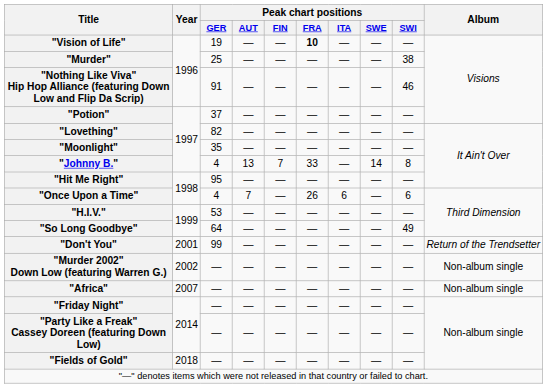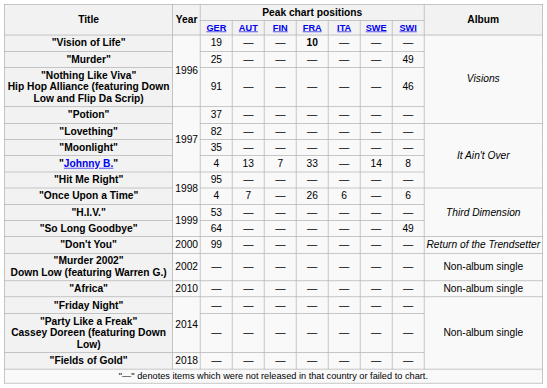 <table class="wikitable plainrowheaders" style="text-align:center;">
 <tr>
 <th scope="col" rowspan="2" style="width:16em;">Title</th>
 <th scope="col" rowspan="2">Year</th>
 <th scope="col" colspan="7">Peak chart positions</th>
 <th scope="col" rowspan="2">Album</th>
 </tr>
 <tr>
 <th style="width:3em;font-size:90%"><a href='#'>GER</a><br></th>
 <th style="width:3em;font-size:90%"><a href='#'>AUT</a><br></th>
 <th style="width:3em;font-size:90%"><a href='#'>FIN</a><br></th>
 <th style="width:3em;font-size:90%"><a href='#'>FRA</a><br></th>
 <th style="width:3em;font-size:90%"><a href='#'>ITA</a><br></th>
 <th style="width:3em;font-size:90%"><a href='#'>SWE</a><br></th>
 <th style="width:3em;font-size:90%"><a href='#'>SWI</a><br></th>
 </tr>
 <tr>
 <th scope="row">"Vision of Life"</th>
 <td rowspan="3">1996</td>
 <td>19</td>
 <td>—</td>
 <td>—</td>
 <td><strong>10</strong></td>
 <td>—</td>
 <td>—</td>
 <td>—</td>
 <td rowspan="4"><em>Visions</em></td>
 </tr>
 <tr>
 <th scope="row">"Murder"</th>
 <td>25</td>
 <td>—</td>
 <td>—</td>
 <td>—</td>
 <td>—</td>
 <td>—</td>
-<td>38</td>
+<td>49</td>
 </tr>
 <tr>
 <th scope="row">"Nothing Like Viva"<br><span>Hip Hop Alliance (featuring Down Low and Flip Da Scrip)</span></th>
 <td>91</td>
 <td>—</td>
 <td>—</td>
 <td>—</td>
 <td>—</td>
 <td>—</td>
 <td>46</td>
 </tr>
 <tr>
 <th scope="row">"Potion"</th>
 <td rowspan="4">1997</td>
 <td>37</td>
 <td>—</td>
 <td>—</td>
 <td>—</td>
 <td>—</td>
 <td>—</td>
 <td>—</td>
 </tr>
 <tr>
 <th scope="row">"Lovething"</th>
 <td>82</td>
 <td>—</td>
 <td>—</td>
 <td>—</td>
 <td>—</td>
 <td>—</td>
 <td>—</td>
 <td rowspan="4"><em>It Ain't Over</em></td>
 </tr>
 <tr>
 <th scope="row">"Moonlight"</th>
 <td>35</td>
 <td>—</td>
 <td>—</td>
 <td>—</td>
 <td>—</td>
 <td>—</td>
 <td>—</td>
 </tr>
 <tr>
 <th scope="row">"<a href='#'>Johnny B.</a>"</th>
 <td>4</td>
 <td>13</td>
 <td>7</td>
 <td>33</td>
 <td>—</td>
 <td>14</td>
 <td>8</td>
 </tr>
 <tr>
 <th scope="row">"Hit Me Right"</th>
 <td rowspan="2">1998</td>
 <td>95</td>
 <td>—</td>
 <td>—</td>
 <td>—</td>
 <td>—</td>
 <td>—</td>
 <td>—</td>
 </tr>
 <tr>
 <th scope="row">"Once Upon a Time"</th>
 <td>4</td>
 <td>7</td>
 <td>—</td>
 <td>26</td>
 <td>6</td>
 <td>—</td>
 <td>6</td>
 <td rowspan="3"><em>Third Dimension</em></td>
 </tr>
 <tr>
 <th scope="row">"H.I.V."</th>
 <td rowspan="2">1999</td>
 <td>53</td>
 <td>—</td>
 <td>—</td>
 <td>—</td>
 <td>—</td>
 <td>—</td>
 <td>—</td>
 </tr>
 <tr>
 <th scope="row">"So Long Goodbye"</th>
 <td>64</td>
 <td>—</td>
 <td>—</td>
 <td>—</td>
 <td>—</td>
 <td>—</td>
 <td>49</td>
 </tr>
 <tr>
 <th scope="row">"Don't You"</th>
-<td rowspan="1">2001</td>
+<td rowspan="1">2000</td>
 <td>99</td>
 <td>—</td>
 <td>—</td>
 <td>—</td>
 <td>—</td>
 <td>—</td>
 <td>—</td>
 <td rowspan="1"><em>Return of the Trendsetter</em></td>
 </tr>
 <tr>
 <th scope="row">"Murder 2002"<br><span>Down Low (featuring Warren G.)</span></th>
 <td rowspan="1">2002</td>
 <td>—</td>
 <td>—</td>
 <td>—</td>
 <td>—</td>
 <td>—</td>
 <td>—</td>
 <td>—</td>
 <td>Non-album single</td>
 </tr>
 <tr>
 <th scope="row">"Africa"</th>
-<td rowspan="1">2007</td>
+<td rowspan="1">2010</td>
 <td>—</td>
 <td>—</td>
 <td>—</td>
 <td>—</td>
 <td>—</td>
 <td>—</td>
 <td>—</td>
 <td>Non-album single</td>
 </tr>
 <tr>
 <th scope="row">"Friday Night"</th>
 <td rowspan="2">2014</td>
 <td>—</td>
 <td>—</td>
 <td>—</td>
 <td>—</td>
 <td>—</td>
 <td>—</td>
 <td>—</td>
 <td rowspan="3">Non-album single</td>
 </tr>
 <tr>
 <th scope="row">"Party Like a Freak"<br><span>Cassey Doreen (featuring Down Low)</span></th>
 <td>—</td>
 <td>—</td>
 <td>—</td>
 <td>—</td>
 <td>—</td>
 <td>—</td>
 <td>—</td>
 </tr>
 <tr>
 <th scope="row">"Fields of Gold"</th>
 <td>2018</td>
 <td>—</td>
 <td>—</td>
 <td>—</td>
 <td>—</td>
 <td>—</td>
 <td>—</td>
 <td>—</td>
 </tr>
 <tr>
 <td colspan="15" style="font-size:90%;">"—" denotes items which were not released in that country or failed to chart.</td>
 </tr>
 </table>
